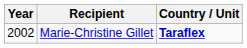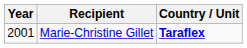 <table class="wikitable">
 <tr>
 <th>Year</th>
 <th>Recipient</th>
 <th>Country / Unit</th>
 </tr>
 <tr>
-<td>2002</td>
+<td>2001</td>
 <td><a href='#'>Marie-Christine Gillet</a></td>
 <td><strong><a href='#'>Taraflex</a></strong></td>
 </tr>
 </table>
